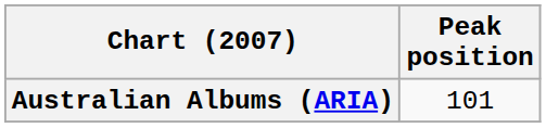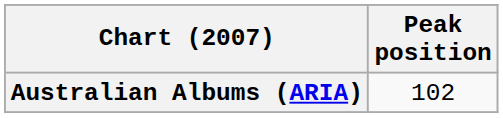 <table class="wikitable plainrowheaders">
 <tr>
 <th scope="col">Chart (2007)</th>
 <th scope="col">Peak<br>position</th>
 </tr>
 <tr>
 <th scope="row">Australian Albums (<a href='#'>ARIA</a>)</th>
-<td align="center">101</td>
+<td align="center">102</td>
 </tr>
 </table>
